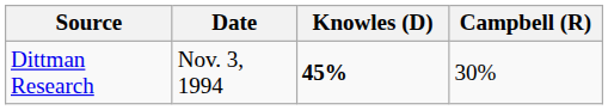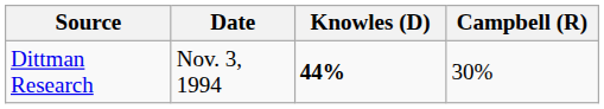 <table class="wikitable">
 <tr>
 <th width="110px">Source</th>
 <th width="80px">Date</th>
 <th width="100px">Knowles (D)</th>
 <th width="100px">Campbell (R)</th>
 </tr>
 <tr>
 <td><a href='#'>Dittman Research</a></td>
 <td>Nov. 3, 1994</td>
-<td><strong>45%</strong></td>
+<td><strong>44%</strong></td>
 <td>30%</td>
 </tr>
 </table>
